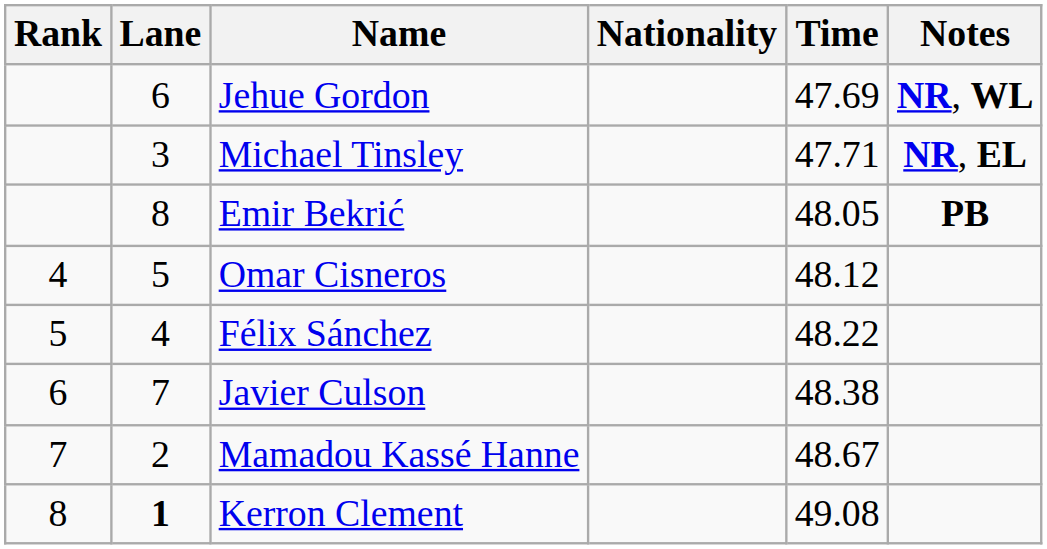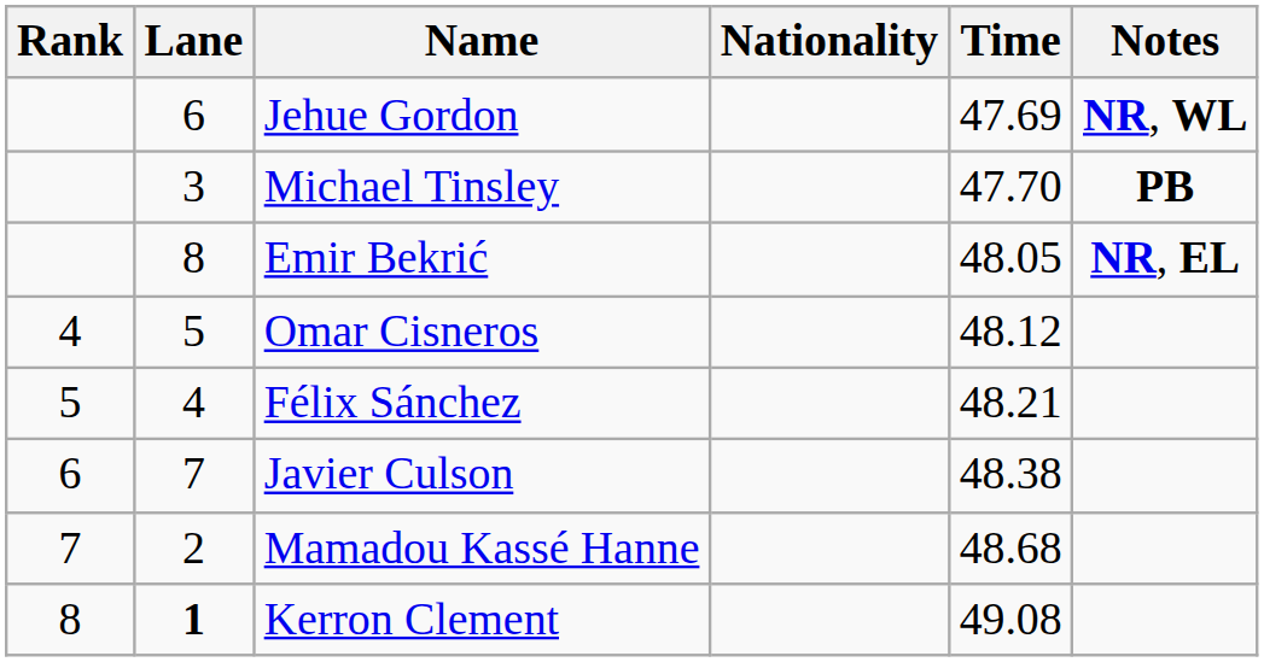 <table class="wikitable sortable" style="text-align:center">
 <tr>
 <th>Rank</th>
 <th>Lane</th>
 <th>Name</th>
 <th>Nationality</th>
 <th>Time</th>
 <th>Notes</th>
 </tr>
 <tr>
 <td></td>
 <td>6</td>
 <td align=left><a href='#'>Jehue Gordon</a></td>
 <td align=left></td>
 <td>47.69</td>
 <td><strong> <a href='#'>NR</a></strong>, <strong>WL</strong></td>
 </tr>
 <tr>
 <td></td>
 <td>3</td>
 <td align=left><a href='#'>Michael Tinsley</a></td>
 <td align=left></td>
-<td>47.71</td>
-<td><strong> <a href='#'>NR</a></strong>, <strong>ЕL</strong></td>
+<td>47.70</td>
+<td><strong>PB</strong></td>
 </tr>
 <tr>
 <td></td>
 <td>8</td>
 <td align=left><a href='#'>Emir Bekrić</a></td>
 <td align=left></td>
 <td>48.05</td>
-<td><strong>PB</strong></td>
+<td><strong> <a href='#'>NR</a></strong>, <strong>ЕL</strong></td>
 </tr>
 <tr>
 <td>4</td>
 <td>5</td>
 <td align=left><a href='#'>Omar Cisneros</a></td>
 <td align=left></td>
 <td>48.12</td>
 <td></td>
 </tr>
 <tr>
 <td>5</td>
 <td>4</td>
 <td align=left><a href='#'>Félix Sánchez</a></td>
 <td align=left></td>
-<td>48.22</td>
+<td>48.21</td>
 <td></td>
 </tr>
 <tr>
 <td>6</td>
 <td>7</td>
 <td align=left><a href='#'>Javier Culson</a></td>
 <td align=left></td>
 <td>48.38</td>
 <td></td>
 </tr>
 <tr>
 <td>7</td>
 <td>2</td>
 <td align=left><a href='#'>Mamadou Kassé Hanne</a></td>
 <td align=left></td>
-<td>48.67</td>
+<td>48.68</td>
 <td></td>
 </tr>
 <tr>
 <td>8</td>
 <td><strong>1</strong></td>
 <td align=left><a href='#'>Kerron Clement</a></td>
 <td align=left></td>
 <td>49.08</td>
 <td></td>
 </tr>
 </table>
